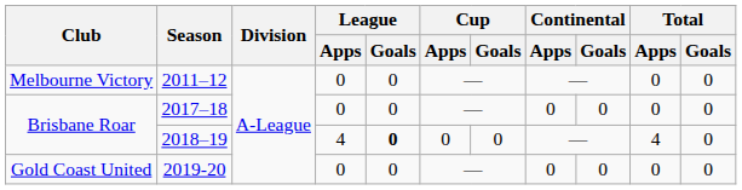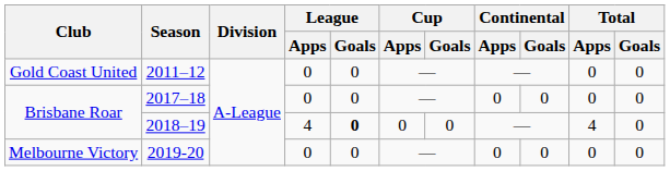 <table class="wikitable" style="text-align: center">
 <tr>
 <th rowspan="2">Club</th>
 <th rowspan="2">Season</th>
 <th rowspan="2">Division</th>
 <th colspan="2">League</th>
 <th colspan="2">Cup</th>
 <th colspan="2">Continental</th>
 <th colspan="2">Total</th>
 </tr>
 <tr>
 <th>Apps</th>
 <th>Goals</th>
 <th>Apps</th>
 <th>Goals</th>
 <th>Apps</th>
 <th>Goals</th>
 <th>Apps</th>
 <th>Goals</th>
 </tr>
 <tr>
-<td><a href='#'>Melbourne Victory</a></td>
+<td><a href='#'>Gold Coast United</a></td>
 <td><a href='#'>2011–12</a></td>
 <td rowspan="4"><a href='#'>A-League</a></td>
 <td>0</td>
 <td>0</td>
 <td colspan="2">—</td>
 <td colspan="2">—</td>
 <td>0</td>
 <td>0</td>
 </tr>
 <tr>
 <td rowspan="2"><a href='#'>Brisbane Roar</a></td>
 <td><a href='#'>2017–18</a></td>
 <td>0</td>
 <td>0</td>
 <td colspan="2">—</td>
 <td>0</td>
 <td>0</td>
 <td>0</td>
 <td>0</td>
 </tr>
 <tr>
 <td><a href='#'>2018–19</a></td>
 <td>4</td>
 <td><strong>0</strong></td>
 <td>0</td>
 <td>0</td>
 <td colspan="2">—</td>
 <td>4</td>
 <td>0</td>
 </tr>
 <tr>
-<td><a href='#'>Gold Coast United</a></td>
+<td><a href='#'>Melbourne Victory</a></td>
 <td><a href='#'>2019-20</a></td>
 <td>0</td>
 <td>0</td>
 <td colspan="2">—</td>
 <td>0</td>
 <td>0</td>
 <td>0</td>
 <td>0</td>
 </tr>
 </table>
